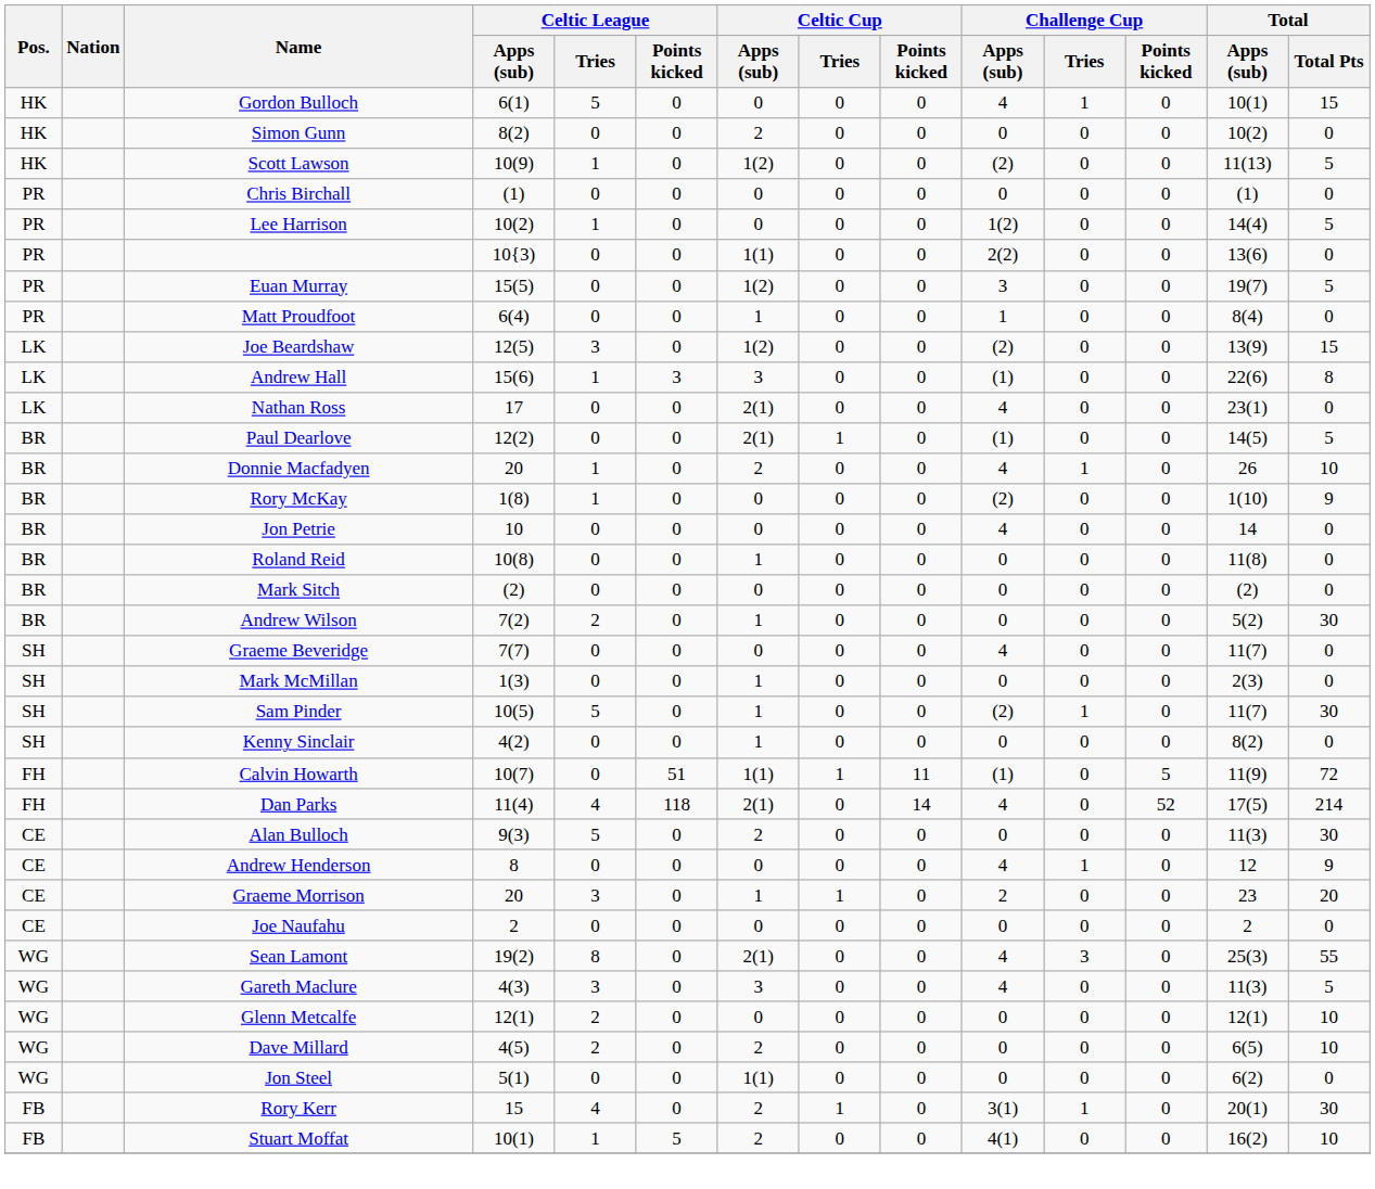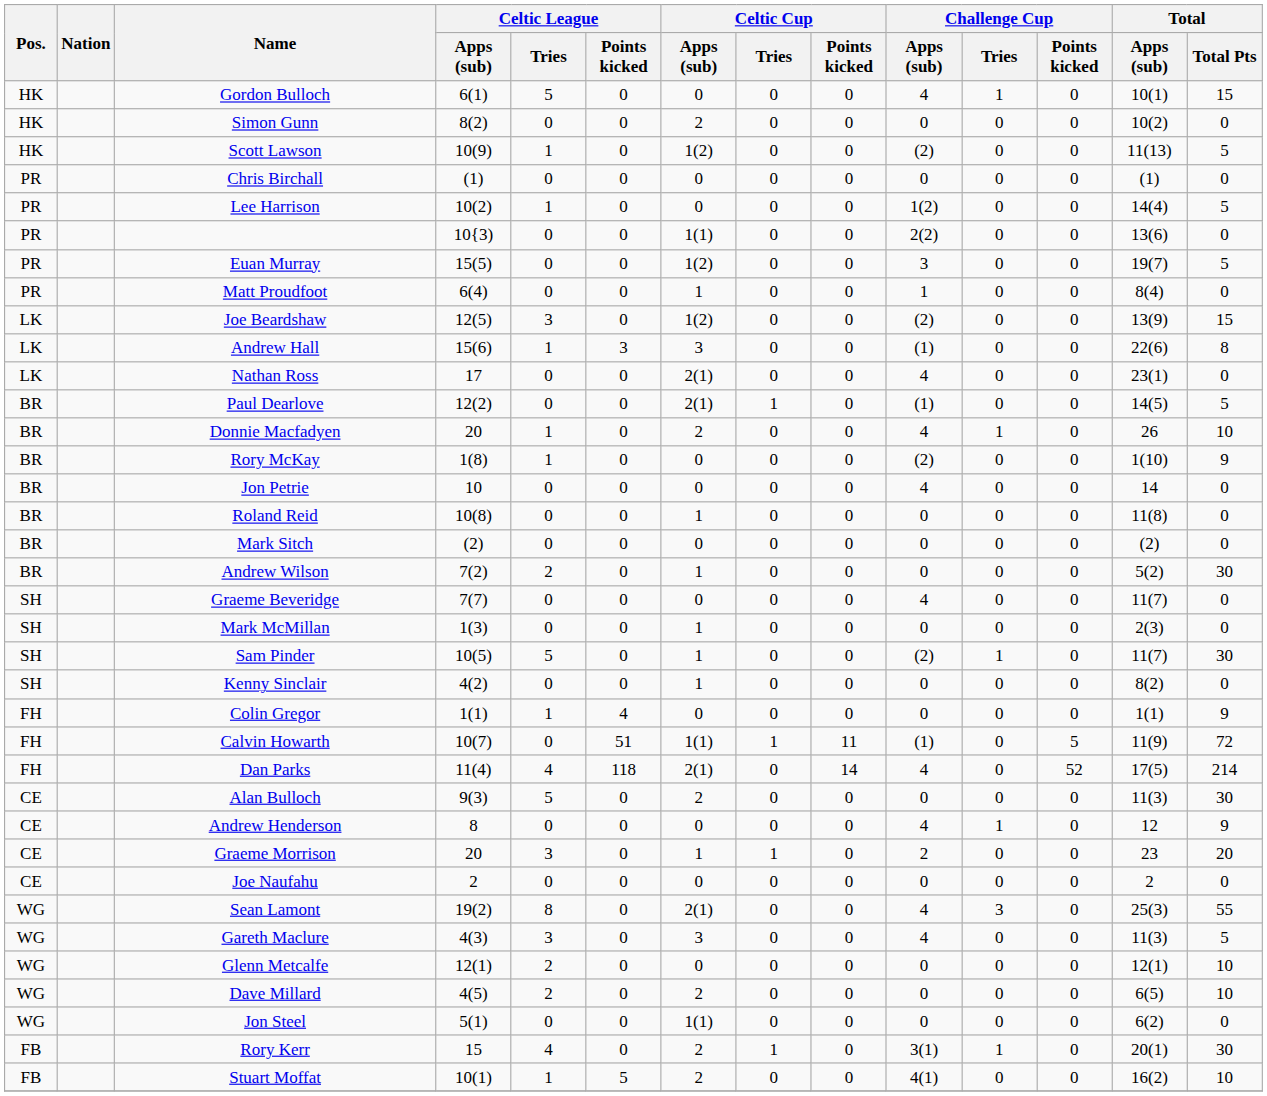 <table class="wikitable" style="font-size: 95%; text-align: center;">
 <tr>
 <th rowspan=2 width=40>Pos.</th>
 <th rowspan=2 width=40>Nation</th>
 <th rowspan=2 width=280>Name</th>
 <th colspan=3 width=130><a href='#'>Celtic League</a></th>
 <th colspan=3 width=130><a href='#'>Celtic Cup</a></th>
 <th colspan=3 width=130><a href='#'>Challenge Cup</a></th>
 <th colspan=2>Total</th>
 </tr>
 <tr>
 <th rowspan=1 style="width:60px;">Apps<br>(sub)</th>
 <th rowspan=1 style="width:60px;">Tries</th>
 <th rowspan=1 style="width:60px;">Points<br>kicked</th>
 <th rowspan=1 style="width:60px;">Apps<br>(sub)</th>
 <th rowspan=1 style="width:60px;">Tries</th>
 <th rowspan=1 style="width:60px;">Points<br>kicked</th>
 <th rowspan=1 style="width:60px;">Apps<br>(sub)</th>
 <th rowspan=1 style="width:60px;">Tries</th>
 <th rowspan=1 style="width:60px;">Points<br>kicked</th>
 <th rowspan=1 style="width:60px;">Apps<br>(sub)</th>
 <th rowspan=1 style="width:60px;">Total Pts</th>
 </tr>
 <tr>
 <td>HK</td>
 <td></td>
 <td><a href='#'>Gordon Bulloch</a></td>
 <td>6(1)</td>
 <td>5</td>
 <td>0</td>
 <td>0</td>
 <td>0</td>
 <td>0</td>
 <td>4</td>
 <td>1</td>
 <td>0</td>
 <td>10(1)</td>
 <td>15</td>
 </tr>
 <tr>
 <td>HK</td>
 <td></td>
 <td><a href='#'>Simon Gunn</a></td>
 <td>8(2)</td>
 <td>0</td>
 <td>0</td>
 <td>2</td>
 <td>0</td>
 <td>0</td>
 <td>0</td>
 <td>0</td>
 <td>0</td>
 <td>10(2)</td>
 <td>0</td>
 </tr>
 <tr>
 <td>HK</td>
 <td></td>
 <td><a href='#'>Scott Lawson</a></td>
 <td>10(9)</td>
 <td>1</td>
 <td>0</td>
 <td>1(2)</td>
 <td>0</td>
 <td>0</td>
 <td>(2)</td>
 <td>0</td>
 <td>0</td>
 <td>11(13)</td>
 <td>5</td>
 </tr>
 <tr>
 <td>PR</td>
 <td></td>
 <td><a href='#'>Chris Birchall</a></td>
 <td>(1)</td>
 <td>0</td>
 <td>0</td>
 <td>0</td>
 <td>0</td>
 <td>0</td>
 <td>0</td>
 <td>0</td>
 <td>0</td>
 <td>(1)</td>
 <td>0</td>
 </tr>
 <tr>
 <td>PR</td>
 <td></td>
 <td><a href='#'>Lee Harrison</a></td>
 <td>10(2)</td>
 <td>1</td>
 <td>0</td>
 <td>0</td>
 <td>0</td>
 <td>0</td>
 <td>1(2)</td>
 <td>0</td>
 <td>0</td>
 <td>14(4)</td>
 <td>5</td>
 </tr>
 <tr>
 <td>PR</td>
 <td></td>
 <td></td>
 <td>10{3)</td>
 <td>0</td>
 <td>0</td>
 <td>1(1)</td>
 <td>0</td>
 <td>0</td>
 <td>2(2)</td>
 <td>0</td>
 <td>0</td>
 <td>13(6)</td>
 <td>0</td>
 </tr>
 <tr>
 <td>PR</td>
 <td></td>
 <td><a href='#'>Euan Murray</a></td>
 <td>15(5)</td>
 <td>0</td>
 <td>0</td>
 <td>1(2)</td>
 <td>0</td>
 <td>0</td>
 <td>3</td>
 <td>0</td>
 <td>0</td>
 <td>19(7)</td>
 <td>5</td>
 </tr>
 <tr>
 <td>PR</td>
 <td></td>
 <td><a href='#'>Matt Proudfoot</a></td>
 <td>6(4)</td>
 <td>0</td>
 <td>0</td>
 <td>1</td>
 <td>0</td>
 <td>0</td>
 <td>1</td>
 <td>0</td>
 <td>0</td>
 <td>8(4)</td>
 <td>0</td>
 </tr>
 <tr>
 <td>LK</td>
 <td></td>
 <td><a href='#'>Joe Beardshaw</a></td>
 <td>12(5)</td>
 <td>3</td>
 <td>0</td>
 <td>1(2)</td>
 <td>0</td>
 <td>0</td>
 <td>(2)</td>
 <td>0</td>
 <td>0</td>
 <td>13(9)</td>
 <td>15</td>
 </tr>
 <tr>
 <td>LK</td>
 <td></td>
 <td><a href='#'>Andrew Hall</a></td>
 <td>15(6)</td>
 <td>1</td>
 <td>3</td>
 <td>3</td>
 <td>0</td>
 <td>0</td>
 <td>(1)</td>
 <td>0</td>
 <td>0</td>
 <td>22(6)</td>
 <td>8</td>
 </tr>
 <tr>
 <td>LK</td>
 <td></td>
 <td><a href='#'>Nathan Ross</a></td>
 <td>17</td>
 <td>0</td>
 <td>0</td>
 <td>2(1)</td>
 <td>0</td>
 <td>0</td>
 <td>4</td>
 <td>0</td>
 <td>0</td>
 <td>23(1)</td>
 <td>0</td>
 </tr>
 <tr>
 <td>BR</td>
 <td></td>
 <td><a href='#'>Paul Dearlove</a></td>
 <td>12(2)</td>
 <td>0</td>
 <td>0</td>
 <td>2(1)</td>
 <td>1</td>
 <td>0</td>
 <td>(1)</td>
 <td>0</td>
 <td>0</td>
 <td>14(5)</td>
 <td>5</td>
 </tr>
 <tr>
 <td>BR</td>
 <td></td>
 <td><a href='#'>Donnie Macfadyen</a></td>
 <td>20</td>
 <td>1</td>
 <td>0</td>
 <td>2</td>
 <td>0</td>
 <td>0</td>
 <td>4</td>
 <td>1</td>
 <td>0</td>
 <td>26</td>
 <td>10</td>
 </tr>
 <tr>
 <td>BR</td>
 <td></td>
 <td><a href='#'>Rory McKay</a></td>
 <td>1(8)</td>
 <td>1</td>
 <td>0</td>
 <td>0</td>
 <td>0</td>
 <td>0</td>
 <td>(2)</td>
 <td>0</td>
 <td>0</td>
 <td>1(10)</td>
 <td>9</td>
 </tr>
 <tr>
 <td>BR</td>
 <td></td>
 <td><a href='#'>Jon Petrie</a></td>
 <td>10</td>
 <td>0</td>
 <td>0</td>
 <td>0</td>
 <td>0</td>
 <td>0</td>
 <td>4</td>
 <td>0</td>
 <td>0</td>
 <td>14</td>
 <td>0</td>
 </tr>
 <tr>
 <td>BR</td>
 <td></td>
 <td><a href='#'>Roland Reid</a></td>
 <td>10(8)</td>
 <td>0</td>
 <td>0</td>
 <td>1</td>
 <td>0</td>
 <td>0</td>
 <td>0</td>
 <td>0</td>
 <td>0</td>
 <td>11(8)</td>
 <td>0</td>
 </tr>
 <tr>
 <td>BR</td>
 <td></td>
 <td><a href='#'>Mark Sitch</a></td>
 <td>(2)</td>
 <td>0</td>
 <td>0</td>
 <td>0</td>
 <td>0</td>
 <td>0</td>
 <td>0</td>
 <td>0</td>
 <td>0</td>
 <td>(2)</td>
 <td>0</td>
 </tr>
 <tr>
 <td>BR</td>
 <td></td>
 <td><a href='#'>Andrew Wilson</a></td>
 <td>7(2)</td>
 <td>2</td>
 <td>0</td>
 <td>1</td>
 <td>0</td>
 <td>0</td>
 <td>0</td>
 <td>0</td>
 <td>0</td>
 <td>5(2)</td>
 <td>30</td>
 </tr>
 <tr>
 <td>SH</td>
 <td></td>
 <td><a href='#'>Graeme Beveridge</a></td>
 <td>7(7)</td>
 <td>0</td>
 <td>0</td>
 <td>0</td>
 <td>0</td>
 <td>0</td>
 <td>4</td>
 <td>0</td>
 <td>0</td>
 <td>11(7)</td>
 <td>0</td>
 </tr>
 <tr>
 <td>SH</td>
 <td></td>
 <td><a href='#'>Mark McMillan</a></td>
 <td>1(3)</td>
 <td>0</td>
 <td>0</td>
 <td>1</td>
 <td>0</td>
 <td>0</td>
 <td>0</td>
 <td>0</td>
 <td>0</td>
 <td>2(3)</td>
 <td>0</td>
 </tr>
 <tr>
 <td>SH</td>
 <td></td>
 <td><a href='#'>Sam Pinder</a></td>
 <td>10(5)</td>
 <td>5</td>
 <td>0</td>
 <td>1</td>
 <td>0</td>
 <td>0</td>
 <td>(2)</td>
 <td>1</td>
 <td>0</td>
 <td>11(7)</td>
 <td>30</td>
 </tr>
 <tr>
 <td>SH</td>
 <td></td>
 <td><a href='#'>Kenny Sinclair</a></td>
 <td>4(2)</td>
 <td>0</td>
 <td>0</td>
 <td>1</td>
 <td>0</td>
 <td>0</td>
 <td>0</td>
 <td>0</td>
 <td>0</td>
 <td>8(2)</td>
 <td>0</td>
 </tr>
 <tr>
 <td>FH</td>
 <td></td>
+<td><a href='#'>Colin Gregor</a></td>
+<td>1(1)</td>
+<td>1</td>
+<td>4</td>
+<td>0</td>
+<td>0</td>
+<td>0</td>
+<td>0</td>
+<td>0</td>
+<td>0</td>
+<td>1(1)</td>
+<td>9</td>
+</tr>
+<tr>
+<td>FH</td>
+<td></td>
 <td><a href='#'>Calvin Howarth</a></td>
 <td>10(7)</td>
 <td>0</td>
 <td>51</td>
 <td>1(1)</td>
 <td>1</td>
 <td>11</td>
 <td>(1)</td>
 <td>0</td>
 <td>5</td>
 <td>11(9)</td>
 <td>72</td>
 </tr>
 <tr>
 <td>FH</td>
 <td></td>
 <td><a href='#'>Dan Parks</a></td>
 <td>11(4)</td>
 <td>4</td>
 <td>118</td>
 <td>2(1)</td>
 <td>0</td>
 <td>14</td>
 <td>4</td>
 <td>0</td>
 <td>52</td>
 <td>17(5)</td>
 <td>214</td>
 </tr>
 <tr>
 <td>CE</td>
 <td></td>
 <td><a href='#'>Alan Bulloch</a></td>
 <td>9(3)</td>
 <td>5</td>
 <td>0</td>
 <td>2</td>
 <td>0</td>
 <td>0</td>
 <td>0</td>
 <td>0</td>
 <td>0</td>
 <td>11(3)</td>
 <td>30</td>
 </tr>
 <tr>
 <td>CE</td>
 <td></td>
 <td><a href='#'>Andrew Henderson</a></td>
 <td>8</td>
 <td>0</td>
 <td>0</td>
 <td>0</td>
 <td>0</td>
 <td>0</td>
 <td>4</td>
 <td>1</td>
 <td>0</td>
 <td>12</td>
 <td>9</td>
 </tr>
 <tr>
 <td>CE</td>
 <td></td>
 <td><a href='#'>Graeme Morrison</a></td>
 <td>20</td>
 <td>3</td>
 <td>0</td>
 <td>1</td>
 <td>1</td>
 <td>0</td>
 <td>2</td>
 <td>0</td>
 <td>0</td>
 <td>23</td>
 <td>20</td>
 </tr>
 <tr>
 <td>CE</td>
 <td></td>
 <td><a href='#'>Joe Naufahu</a></td>
 <td>2</td>
 <td>0</td>
 <td>0</td>
 <td>0</td>
 <td>0</td>
 <td>0</td>
 <td>0</td>
 <td>0</td>
 <td>0</td>
 <td>2</td>
 <td>0</td>
 </tr>
 <tr>
 <td>WG</td>
 <td></td>
 <td><a href='#'>Sean Lamont</a></td>
 <td>19(2)</td>
 <td>8</td>
 <td>0</td>
 <td>2(1)</td>
 <td>0</td>
 <td>0</td>
 <td>4</td>
 <td>3</td>
 <td>0</td>
 <td>25(3)</td>
 <td>55</td>
 </tr>
 <tr>
 <td>WG</td>
 <td></td>
 <td><a href='#'>Gareth Maclure</a></td>
 <td>4(3)</td>
 <td>3</td>
 <td>0</td>
 <td>3</td>
 <td>0</td>
 <td>0</td>
 <td>4</td>
 <td>0</td>
 <td>0</td>
 <td>11(3)</td>
 <td>5</td>
 </tr>
 <tr>
 <td>WG</td>
 <td></td>
 <td><a href='#'>Glenn Metcalfe</a></td>
 <td>12(1)</td>
 <td>2</td>
 <td>0</td>
 <td>0</td>
 <td>0</td>
 <td>0</td>
 <td>0</td>
 <td>0</td>
 <td>0</td>
 <td>12(1)</td>
 <td>10</td>
 </tr>
 <tr>
 <td>WG</td>
 <td></td>
 <td><a href='#'>Dave Millard</a></td>
 <td>4(5)</td>
 <td>2</td>
 <td>0</td>
 <td>2</td>
 <td>0</td>
 <td>0</td>
 <td>0</td>
 <td>0</td>
 <td>0</td>
 <td>6(5)</td>
 <td>10</td>
 </tr>
 <tr>
 <td>WG</td>
 <td></td>
 <td><a href='#'>Jon Steel</a></td>
 <td>5(1)</td>
 <td>0</td>
 <td>0</td>
 <td>1(1)</td>
 <td>0</td>
 <td>0</td>
 <td>0</td>
 <td>0</td>
 <td>0</td>
 <td>6(2)</td>
 <td>0</td>
 </tr>
 <tr>
 <td>FB</td>
 <td></td>
 <td><a href='#'>Rory Kerr</a></td>
 <td>15</td>
 <td>4</td>
 <td>0</td>
 <td>2</td>
 <td>1</td>
 <td>0</td>
 <td>3(1)</td>
 <td>1</td>
 <td>0</td>
 <td>20(1)</td>
 <td>30</td>
 </tr>
 <tr>
 <td>FB</td>
 <td></td>
 <td><a href='#'>Stuart Moffat</a></td>
 <td>10(1)</td>
 <td>1</td>
 <td>5</td>
 <td>2</td>
 <td>0</td>
 <td>0</td>
 <td>4(1)</td>
 <td>0</td>
 <td>0</td>
 <td>16(2)</td>
 <td>10</td>
 </tr>
 <tr>
 </tr>
 </table>
